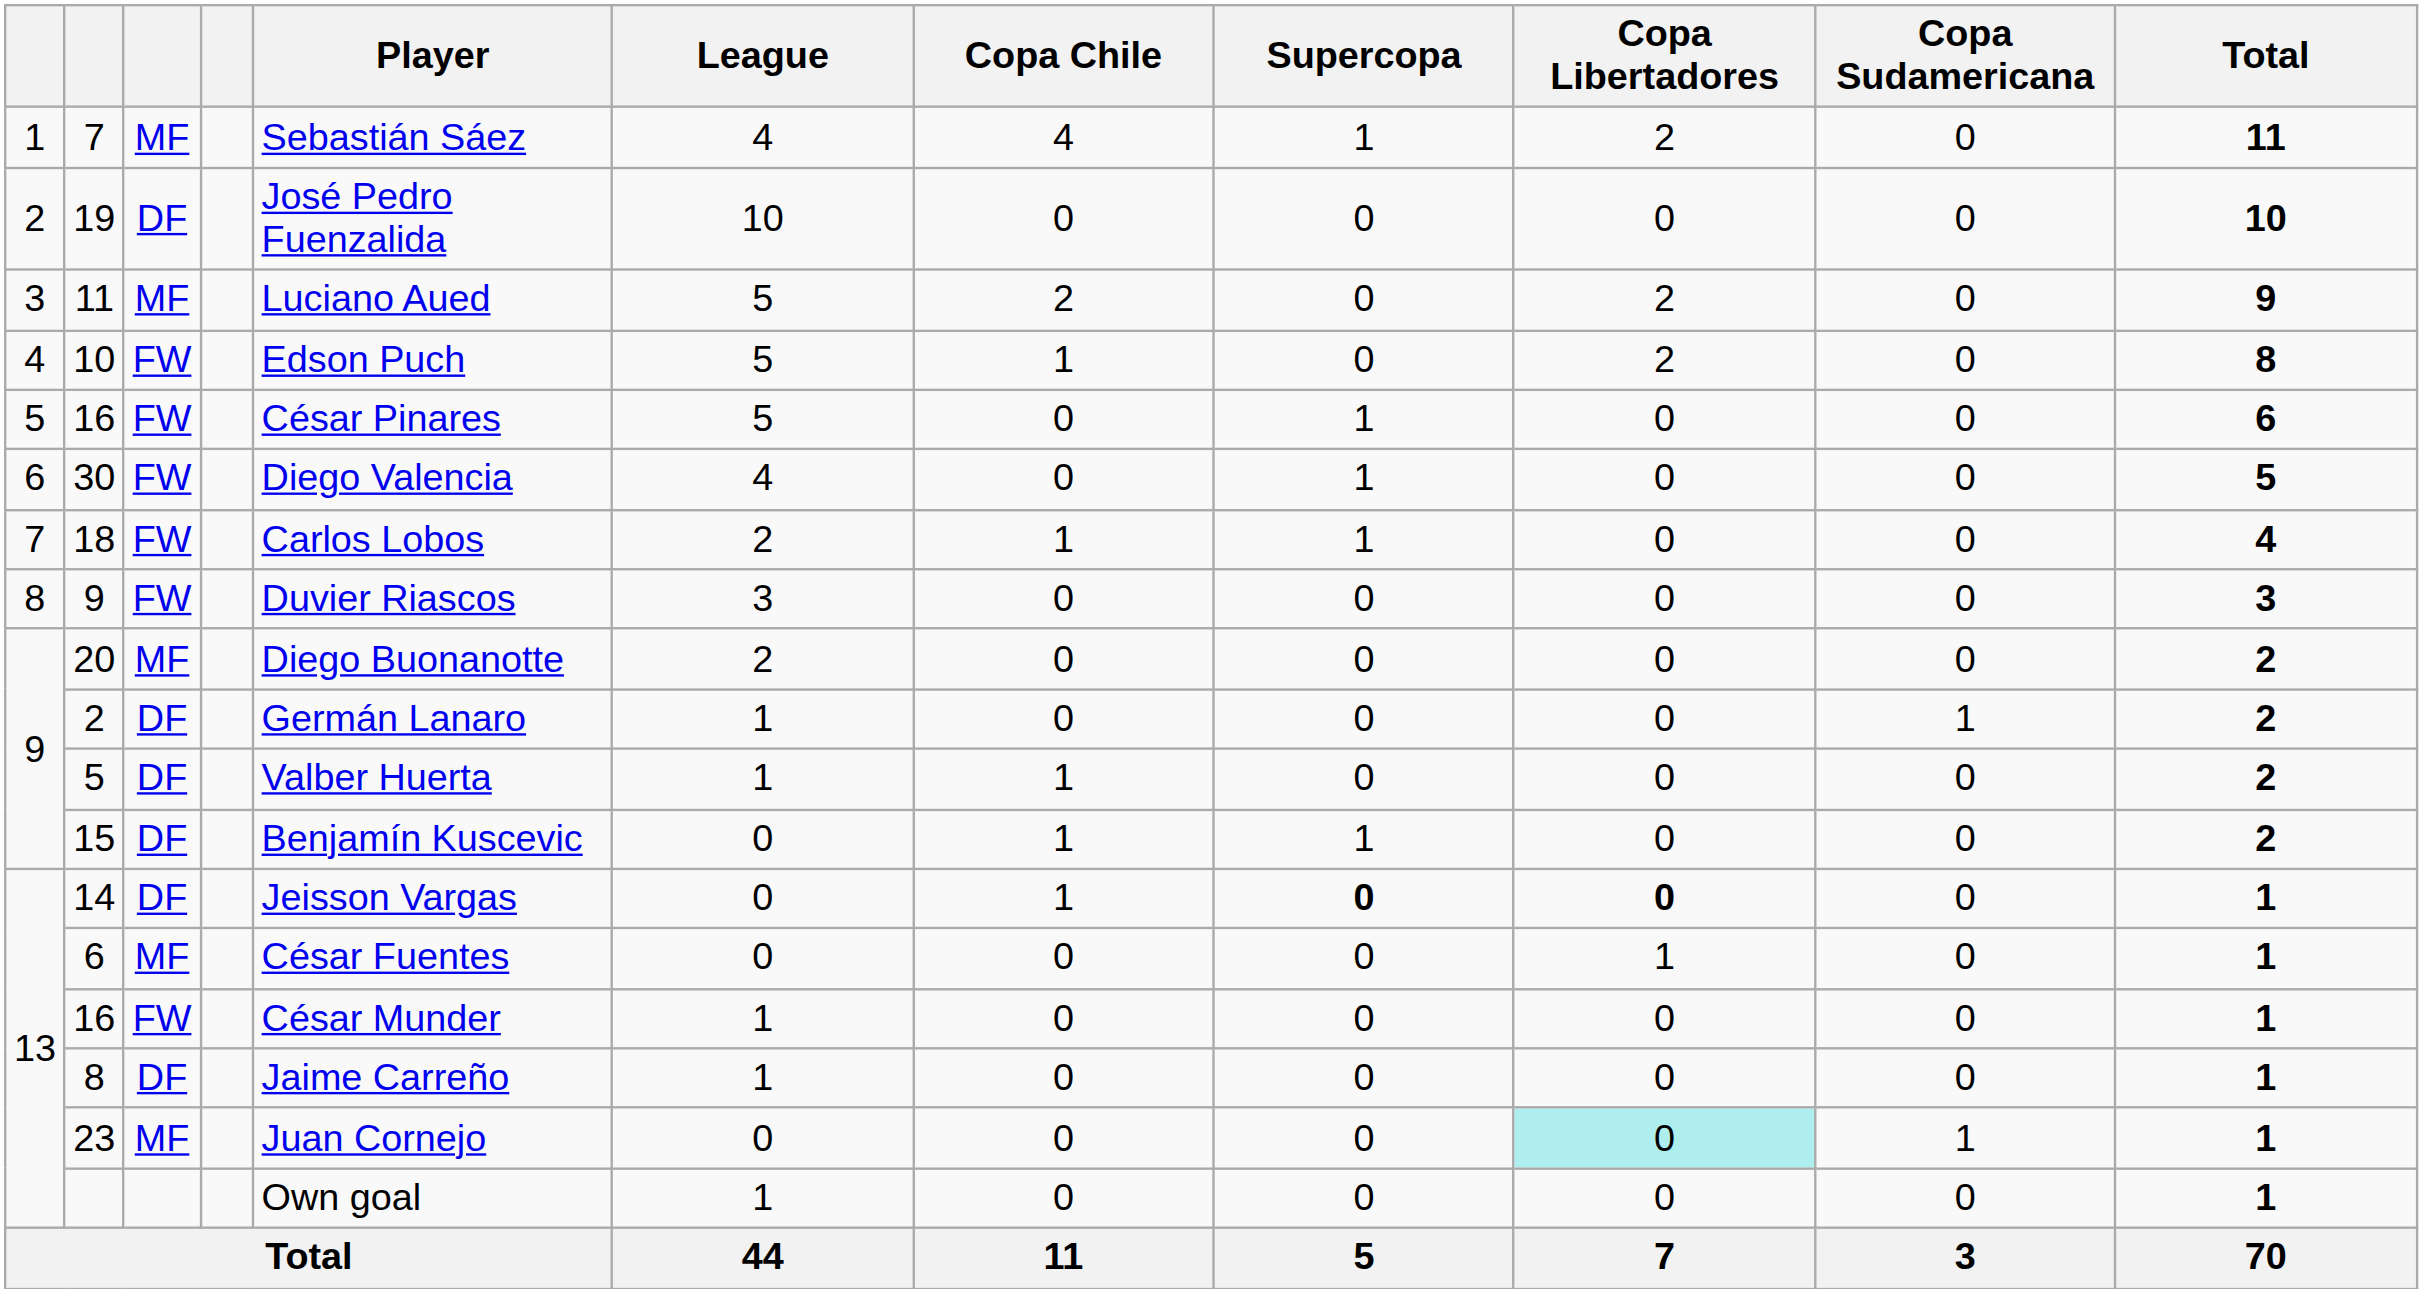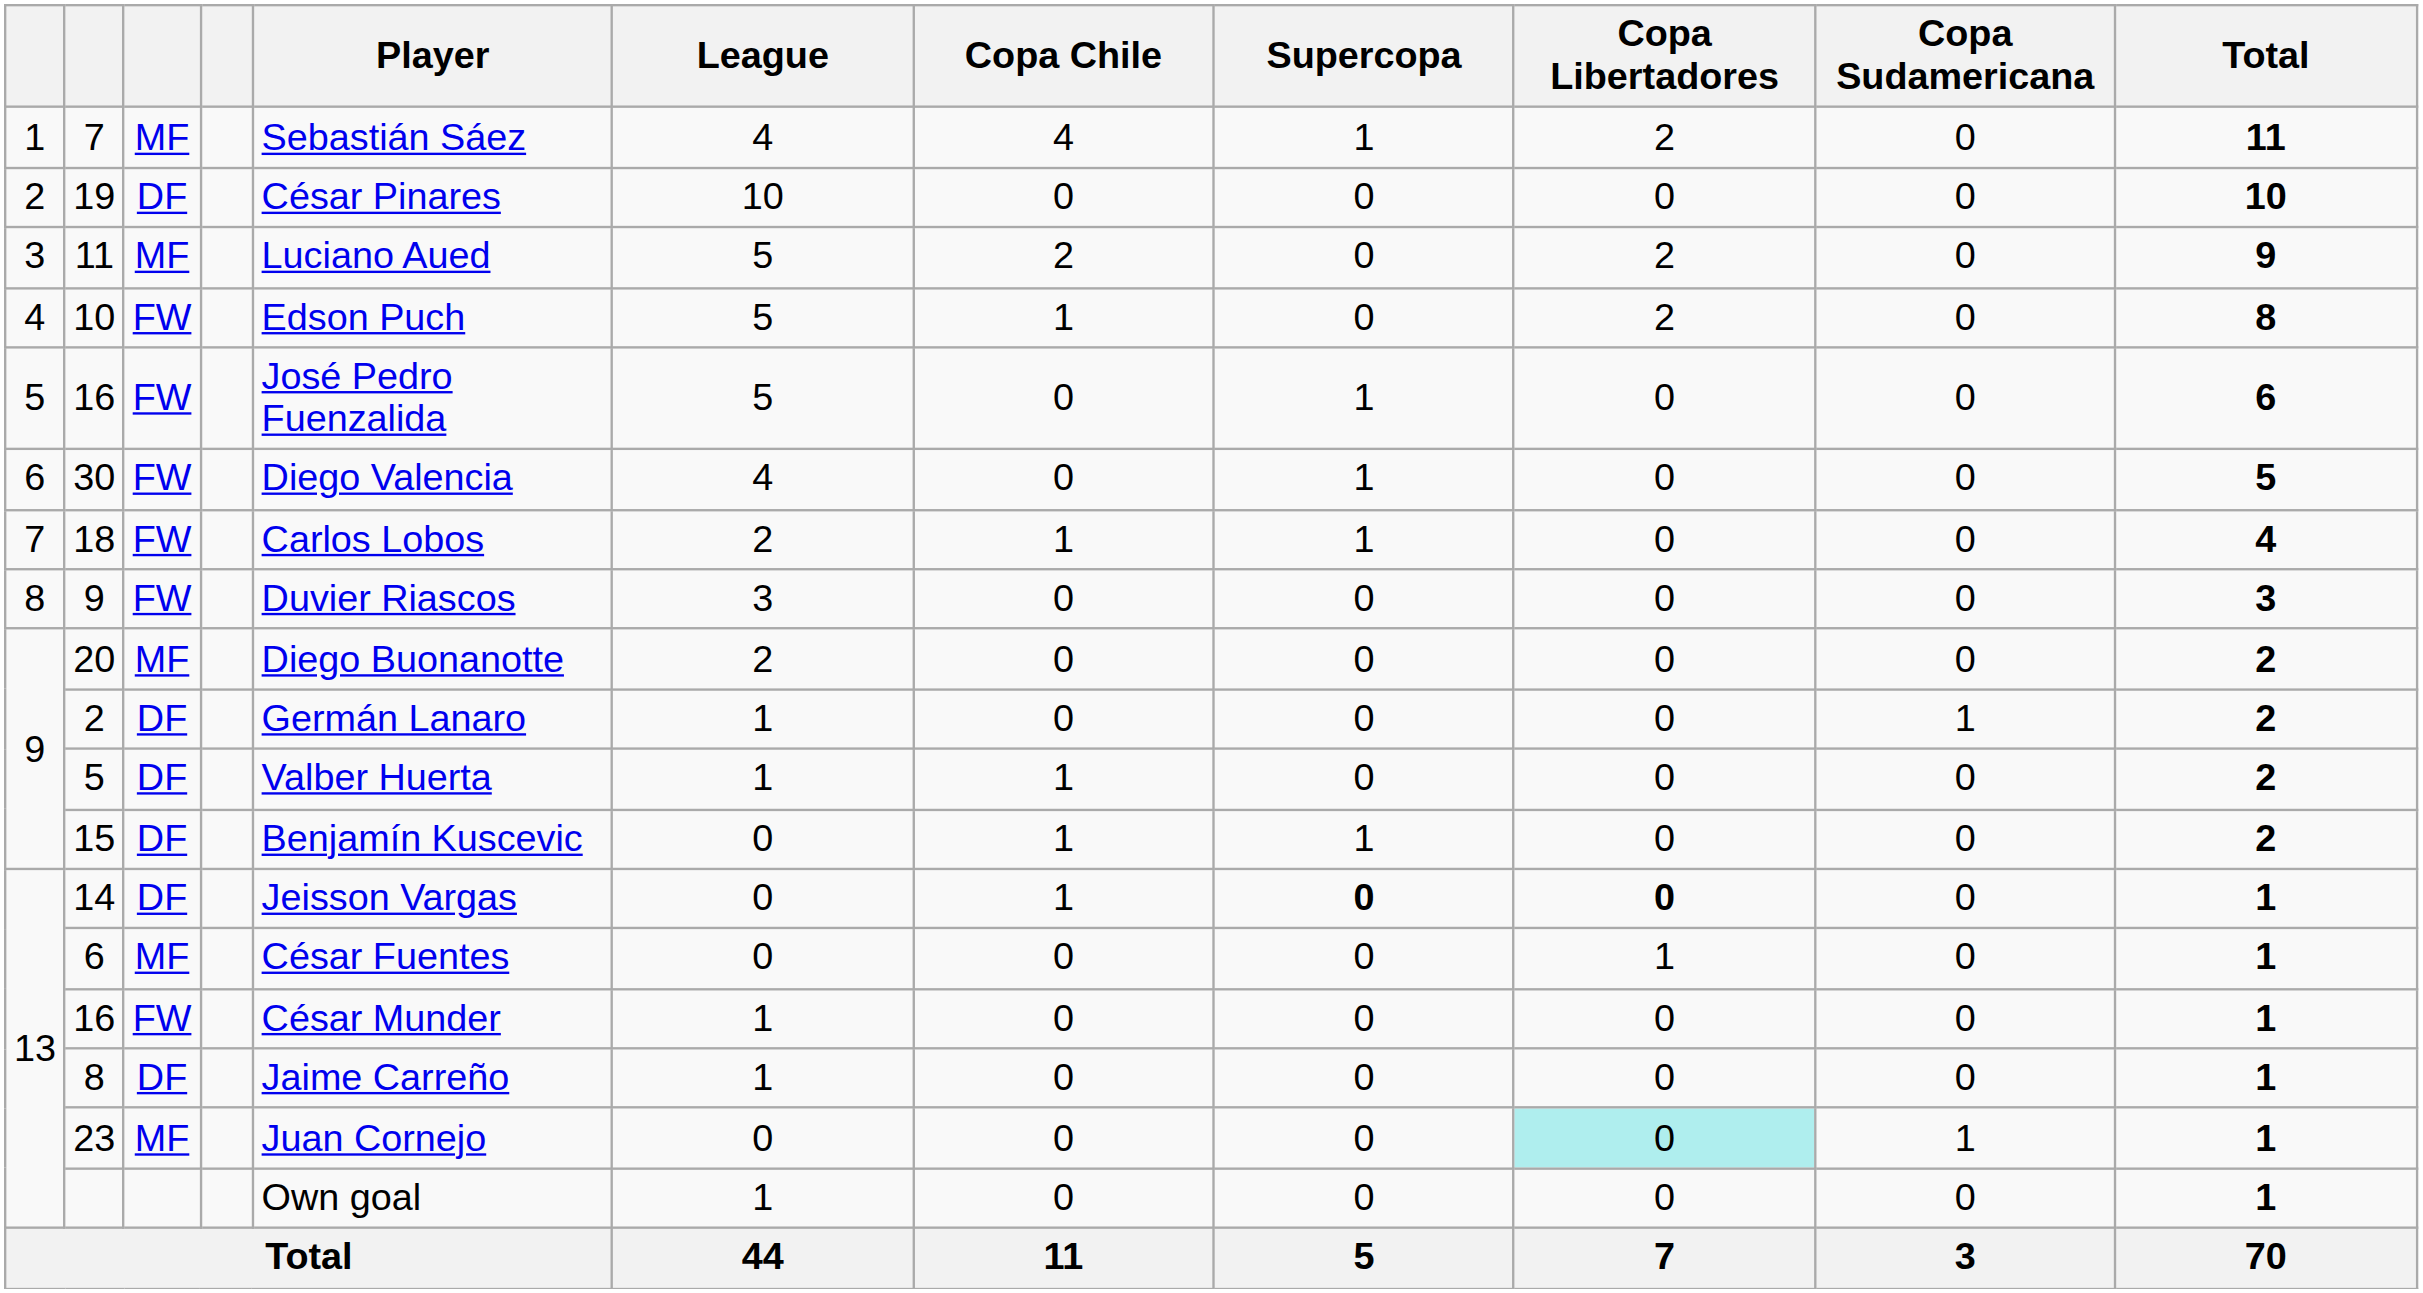 <table class="wikitable sortable" style="text-align:center">
 <tr>
 <th width=15></th>
 <th width=15></th>
 <th width=15></th>
 <th width=15></th>
 <th width=145>Player</th>
 <th width=120>League</th>
 <th width=120>Copa Chile</th>
 <th width=120>Supercopa</th>
 <th width=120>Copa<br>Libertadores</th>
 <th width=120>Copa<br>Sudamericana</th>
 <th width=120>Total</th>
 </tr>
 <tr>
 <td>1</td>
 <td>7</td>
 <td><a href='#'>MF</a></td>
 <td></td>
 <td align="left"><a href='#'>Sebastián Sáez</a></td>
 <td>4</td>
 <td>4</td>
 <td>1</td>
 <td>2</td>
 <td>0</td>
 <td><strong>11</strong></td>
 </tr>
 <tr>
 <td>2</td>
 <td>19</td>
 <td><a href='#'>DF</a></td>
 <td></td>
-<td align="left"><a href='#'>José Pedro Fuenzalida</a></td>
+<td align="left"><a href='#'>César Pinares</a></td>
 <td>10</td>
 <td>0</td>
 <td>0</td>
 <td>0</td>
 <td>0</td>
 <td><strong>10</strong></td>
 </tr>
 <tr>
 <td>3</td>
 <td>11</td>
 <td><a href='#'>MF</a></td>
 <td></td>
 <td align="left"><a href='#'>Luciano Aued</a></td>
 <td>5</td>
 <td>2</td>
 <td>0</td>
 <td>2</td>
 <td>0</td>
 <td><strong>9</strong></td>
 </tr>
 <tr>
 <td>4</td>
 <td>10</td>
 <td><a href='#'>FW</a></td>
 <td></td>
 <td align="left"><a href='#'>Edson Puch</a></td>
 <td>5</td>
 <td>1</td>
 <td>0</td>
 <td>2</td>
 <td>0</td>
 <td><strong>8</strong></td>
 </tr>
 <tr>
 <td>5</td>
 <td>16</td>
 <td><a href='#'>FW</a></td>
 <td></td>
-<td align="left"><a href='#'>César Pinares</a></td>
+<td align="left"><a href='#'>José Pedro Fuenzalida</a></td>
 <td>5</td>
 <td>0</td>
 <td>1</td>
 <td>0</td>
 <td>0</td>
 <td><strong>6</strong></td>
 </tr>
 <tr>
 <td>6</td>
 <td>30</td>
 <td><a href='#'>FW</a></td>
 <td></td>
 <td align="left"><a href='#'>Diego Valencia</a></td>
 <td>4</td>
 <td>0</td>
 <td>1</td>
 <td>0</td>
 <td>0</td>
 <td><strong>5</strong></td>
 </tr>
 <tr>
 <td>7</td>
 <td>18</td>
 <td><a href='#'>FW</a></td>
 <td></td>
 <td align="left"><a href='#'>Carlos Lobos</a></td>
 <td>2</td>
 <td>1</td>
 <td>1</td>
 <td>0</td>
 <td>0</td>
 <td><strong>4</strong></td>
 </tr>
 <tr>
 <td>8</td>
 <td>9</td>
 <td><a href='#'>FW</a></td>
 <td></td>
 <td align="left"><a href='#'>Duvier Riascos</a></td>
 <td>3</td>
 <td>0</td>
 <td>0</td>
 <td>0</td>
 <td>0</td>
 <td><strong>3</strong></td>
 </tr>
 <tr>
 <td rowspan="4">9</td>
 <td>20</td>
 <td><a href='#'>MF</a></td>
 <td></td>
 <td align="left"><a href='#'>Diego Buonanotte</a></td>
 <td>2</td>
 <td>0</td>
 <td>0</td>
 <td>0</td>
 <td>0</td>
 <td><strong>2</strong></td>
 </tr>
 <tr>
 <td>2</td>
 <td><a href='#'>DF</a></td>
 <td></td>
 <td align="left"><a href='#'>Germán Lanaro</a></td>
 <td>1</td>
 <td>0</td>
 <td>0</td>
 <td>0</td>
 <td>1</td>
 <td><strong>2</strong></td>
 </tr>
 <tr>
 <td>5</td>
 <td><a href='#'>DF</a></td>
 <td></td>
 <td align="left"><a href='#'>Valber Huerta</a></td>
 <td>1</td>
 <td>1</td>
 <td>0</td>
 <td>0</td>
 <td>0</td>
 <td><strong>2</strong></td>
 </tr>
 <tr>
 <td>15</td>
 <td><a href='#'>DF</a></td>
 <td></td>
 <td align="left"><a href='#'>Benjamín Kuscevic</a></td>
 <td>0</td>
 <td>1</td>
 <td>1</td>
 <td>0</td>
 <td>0</td>
 <td><strong>2</strong></td>
 </tr>
 <tr>
 <td rowspan="6">13</td>
 <td>14</td>
 <td><a href='#'>DF</a></td>
 <td></td>
 <td align="left"><a href='#'>Jeisson Vargas</a></td>
 <td>0</td>
 <td>1</td>
 <td><strong>0</strong></td>
 <td><strong>0</strong></td>
 <td>0</td>
 <td><strong>1</strong></td>
 </tr>
 <tr>
 <td>6</td>
 <td><a href='#'>MF</a></td>
 <td></td>
 <td align="left"><a href='#'>César Fuentes</a></td>
 <td>0</td>
 <td>0</td>
 <td>0</td>
 <td>1</td>
 <td>0</td>
 <td><strong>1</strong></td>
 </tr>
 <tr>
 <td>16</td>
 <td><a href='#'>FW</a></td>
 <td></td>
 <td align="left"><a href='#'>César Munder</a></td>
 <td>1</td>
 <td>0</td>
 <td>0</td>
 <td>0</td>
 <td>0</td>
 <td><strong>1</strong></td>
 </tr>
 <tr>
 <td>8</td>
 <td><a href='#'>DF</a></td>
 <td></td>
 <td align="left"><a href='#'>Jaime Carreño</a></td>
 <td>1</td>
 <td>0</td>
 <td>0</td>
 <td>0</td>
 <td>0</td>
 <td><strong>1</strong></td>
 </tr>
 <tr>
 <td>23</td>
 <td><a href='#'>MF</a></td>
 <td></td>
 <td align="left"><a href='#'>Juan Cornejo</a></td>
 <td>0</td>
 <td>0</td>
 <td>0</td>
 <td style="background: paleturquoise;">0</td>
 <td>1</td>
 <td><strong>1</strong></td>
 </tr>
 <tr>
 <td></td>
 <td></td>
 <td></td>
 <td align="left">Own goal</td>
 <td>1</td>
 <td>0</td>
 <td>0</td>
 <td>0</td>
 <td>0</td>
 <td><strong>1</strong></td>
 </tr>
 <tr>
 <th colspan="5">Total</th>
 <th>44</th>
 <th>11</th>
 <th>5</th>
 <th>7</th>
 <th>3</th>
 <th>70</th>
 </tr>
 </table>
